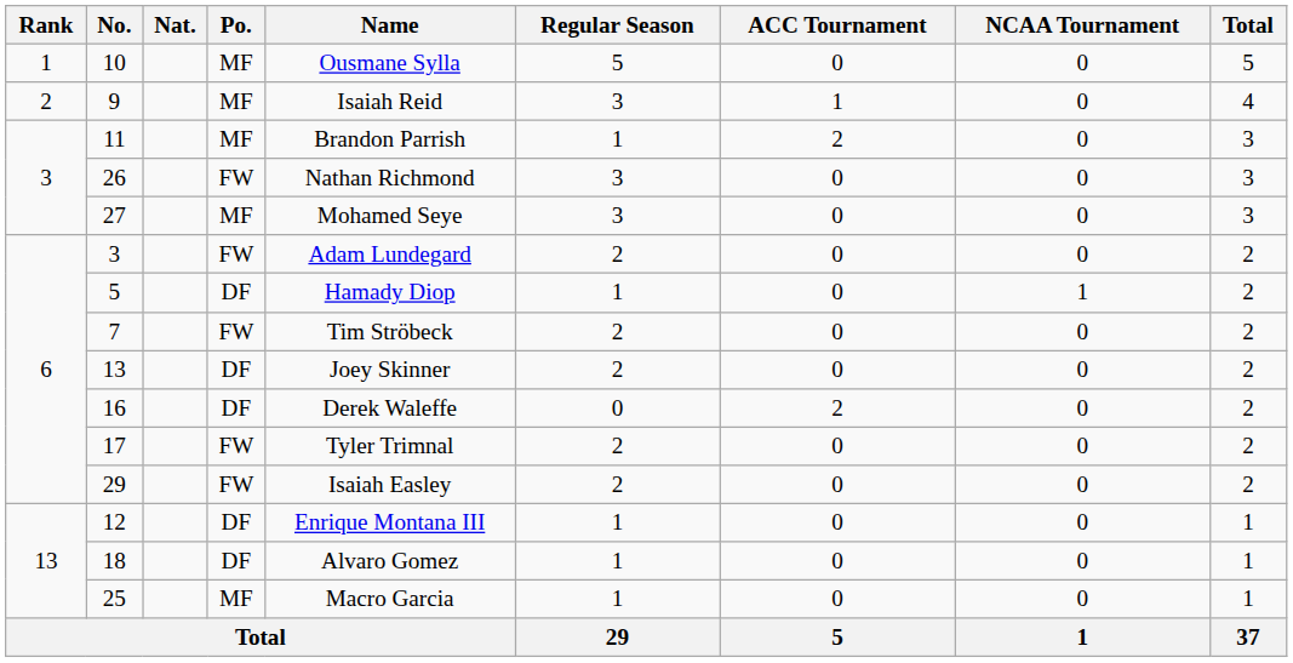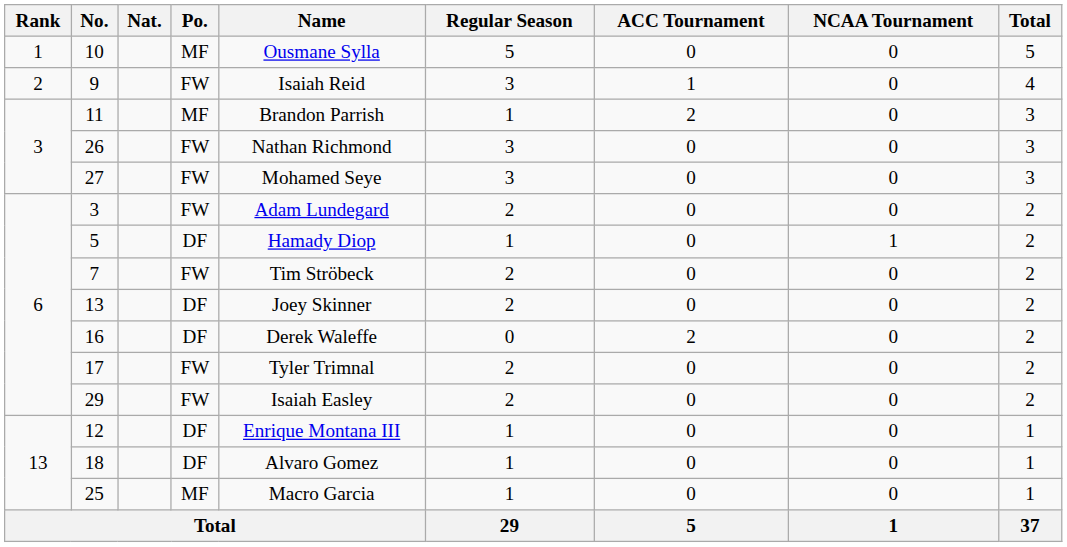 <table class="wikitable" style="text-align:center; font-size:95%; width:95%;">
 <tr>
 <th>Rank</th>
 <th>No.</th>
 <th>Nat.</th>
 <th>Po.</th>
 <th>Name</th>
 <th>Regular Season</th>
 <th>ACC Tournament</th>
 <th>NCAA Tournament</th>
 <th>Total</th>
 </tr>
 <tr>
 <td>1</td>
 <td>10</td>
 <td></td>
 <td>MF</td>
 <td><a href='#'>Ousmane Sylla</a></td>
 <td>5</td>
 <td>0</td>
 <td>0</td>
 <td>5</td>
 </tr>
 <tr>
 <td>2</td>
 <td>9</td>
 <td></td>
-<td>MF</td>
+<td>FW</td>
 <td>Isaiah Reid</td>
 <td>3</td>
 <td>1</td>
 <td>0</td>
 <td>4</td>
 </tr>
 <tr>
 <td rowspan=3>3</td>
 <td>11</td>
 <td></td>
 <td>MF</td>
 <td>Brandon Parrish</td>
 <td>1</td>
 <td>2</td>
 <td>0</td>
 <td>3</td>
 </tr>
 <tr>
 <td>26</td>
 <td></td>
 <td>FW</td>
 <td>Nathan Richmond</td>
 <td>3</td>
 <td>0</td>
 <td>0</td>
 <td>3</td>
 </tr>
 <tr>
 <td>27</td>
 <td></td>
-<td>MF</td>
+<td>FW</td>
 <td>Mohamed Seye</td>
 <td>3</td>
 <td>0</td>
 <td>0</td>
 <td>3</td>
 </tr>
 <tr>
 <td rowspan=7>6</td>
 <td>3</td>
 <td></td>
 <td>FW</td>
 <td><a href='#'>Adam Lundegard</a></td>
 <td>2</td>
 <td>0</td>
 <td>0</td>
 <td>2</td>
 </tr>
 <tr>
 <td>5</td>
 <td></td>
 <td>DF</td>
 <td><a href='#'>Hamady Diop</a></td>
 <td>1</td>
 <td>0</td>
 <td>1</td>
 <td>2</td>
 </tr>
 <tr>
 <td>7</td>
 <td></td>
 <td>FW</td>
 <td>Tim Ströbeck</td>
 <td>2</td>
 <td>0</td>
 <td>0</td>
 <td>2</td>
 </tr>
 <tr>
 <td>13</td>
 <td></td>
 <td>DF</td>
 <td>Joey Skinner</td>
 <td>2</td>
 <td>0</td>
 <td>0</td>
 <td>2</td>
 </tr>
 <tr>
 <td>16</td>
 <td></td>
 <td>DF</td>
 <td>Derek Waleffe</td>
 <td>0</td>
 <td>2</td>
 <td>0</td>
 <td>2</td>
 </tr>
 <tr>
 <td>17</td>
 <td></td>
 <td>FW</td>
 <td>Tyler Trimnal</td>
 <td>2</td>
 <td>0</td>
 <td>0</td>
 <td>2</td>
 </tr>
 <tr>
 <td>29</td>
 <td></td>
 <td>FW</td>
 <td>Isaiah Easley</td>
 <td>2</td>
 <td>0</td>
 <td>0</td>
 <td>2</td>
 </tr>
 <tr>
 <td rowspan=3>13</td>
 <td>12</td>
 <td></td>
 <td>DF</td>
 <td><a href='#'>Enrique Montana III</a></td>
 <td>1</td>
 <td>0</td>
 <td>0</td>
 <td>1</td>
 </tr>
 <tr>
 <td>18</td>
 <td></td>
 <td>DF</td>
 <td>Alvaro Gomez</td>
 <td>1</td>
 <td>0</td>
 <td>0</td>
 <td>1</td>
 </tr>
 <tr>
 <td>25</td>
 <td></td>
 <td>MF</td>
 <td>Macro Garcia</td>
 <td>1</td>
 <td>0</td>
 <td>0</td>
 <td>1</td>
 </tr>
 <tr>
 <th colspan=5>Total</th>
 <th>29</th>
 <th>5</th>
 <th>1</th>
 <th>37</th>
 </tr>
 </table>
